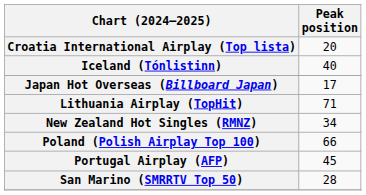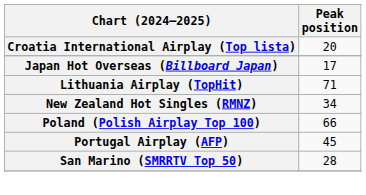 <table class="wikitable sortable plainrowheaders" style="text-align:center">
 <tr>
 <th scope="col">Chart (2024–2025)</th>
 <th scope="col">Peak<br>position</th>
 </tr>
 <tr>
 <th scope="row">Croatia International Airplay (<a href='#'>Top lista</a>)</th>
 <td>20</td>
-</tr>
-<tr>
-<th scope="row">Iceland (<a href='#'>Tónlistinn</a>)</th>
-<td>40</td>
 </tr>
 <tr>
 </tr>
 <tr>
 <th scope="row">Japan Hot Overseas (<em><a href='#'>Billboard Japan</a></em>)</th>
 <td>17</td>
 </tr>
 <tr>
 <th scope="row">Lithuania Airplay (<a href='#'>TopHit</a>)</th>
 <td>71</td>
 </tr>
 <tr>
 <th scope="row">New Zealand Hot Singles (<a href='#'>RMNZ</a>)</th>
 <td>34</td>
 </tr>
 <tr>
 <th scope="row">Poland (<a href='#'>Polish Airplay Top 100</a>)</th>
 <td>66</td>
 </tr>
 <tr>
 <th scope="row">Portugal Airplay (<a href='#'>AFP</a>)</th>
 <td>45</td>
 </tr>
 <tr>
 <th scope="row">San Marino (<a href='#'>SMRRTV Top 50</a>)</th>
 <td>28</td>
 </tr>
 <tr>
 </tr>
 <tr>
 </tr>
 <tr>
 </tr>
 <tr>
 </tr>
 </table>
